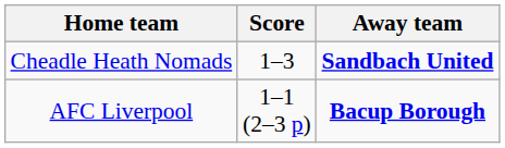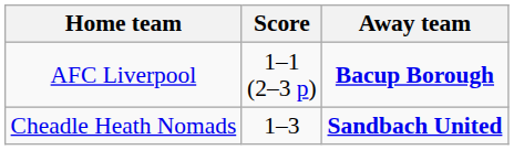 <table class="wikitable" style="text-align: center">
 <tr>
 <th>Home team</th>
 <th>Score</th>
 <th>Away team</th>
 </tr>
 <tr>
+<td><a href='#'>AFC Liverpool</a></td>
+<td>1–1<br>(2–3 <a href='#'>p</a>)</td>
+<td><strong><a href='#'>Bacup Borough</a></strong></td>
+</tr>
+<tr>
 <td><a href='#'>Cheadle Heath Nomads</a></td>
 <td>1–3</td>
 <td><strong><a href='#'>Sandbach United</a></strong></td>
 </tr>
-<tr>
-<td><a href='#'>AFC Liverpool</a></td>
-<td>1–1<br>(2–3 <a href='#'>p</a>)</td>
-<td><strong><a href='#'>Bacup Borough</a></strong></td>
-</tr>
 </table>
